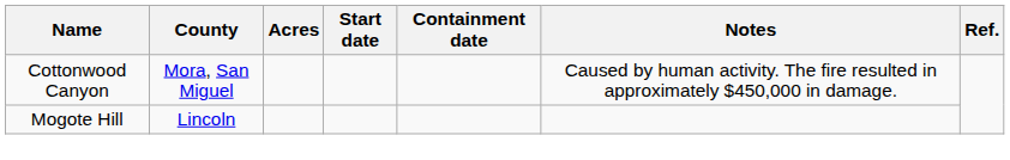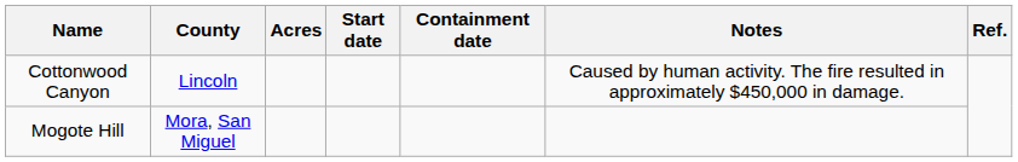 <table class="wikitable sortable plainrowheaders mw-collapsible" style="text-align:center;">
 <tr>
 <th scope="col">Name</th>
 <th scope="col">County </th>
 <th scope="col">Acres</th>
 <th scope="col">Start date</th>
 <th scope="col">Containment date</th>
 <th scope="col">Notes</th>
 <th scope="col">Ref.</th>
 </tr>
 <tr>
 <td>Cottonwood Canyon</td>
-<td><a href='#'>Mora</a>, <a href='#'>San Miguel</a></td>
+<td><a href='#'>Lincoln</a></td>
 <td></td>
 <td></td>
 <td></td>
 <td>Caused by human activity. The fire resulted in approximately $450,000 in damage.</td>
 </tr>
 <tr>
 <td>Mogote Hill</td>
-<td><a href='#'>Lincoln</a></td>
+<td><a href='#'>Mora</a>, <a href='#'>San Miguel</a></td>
 <td></td>
 <td></td>
 <td></td>
 <td></td>
 </tr>
 </table>
